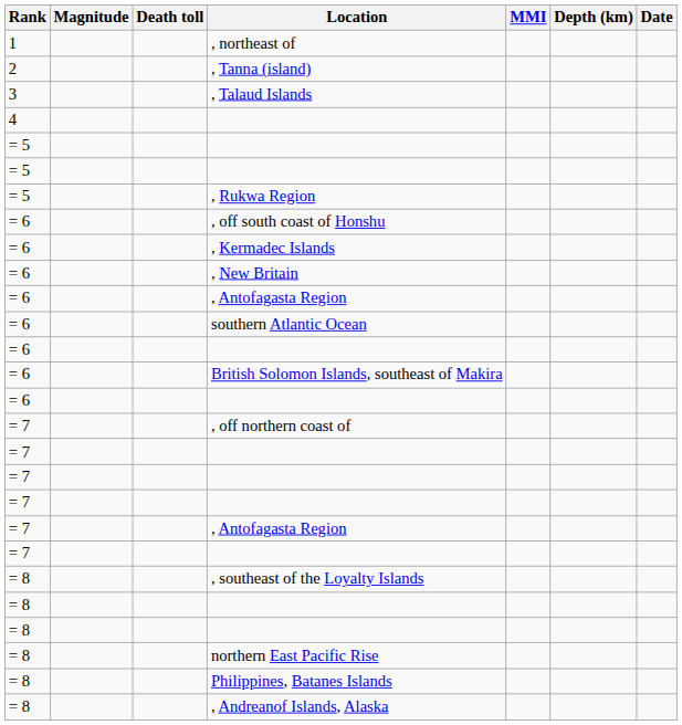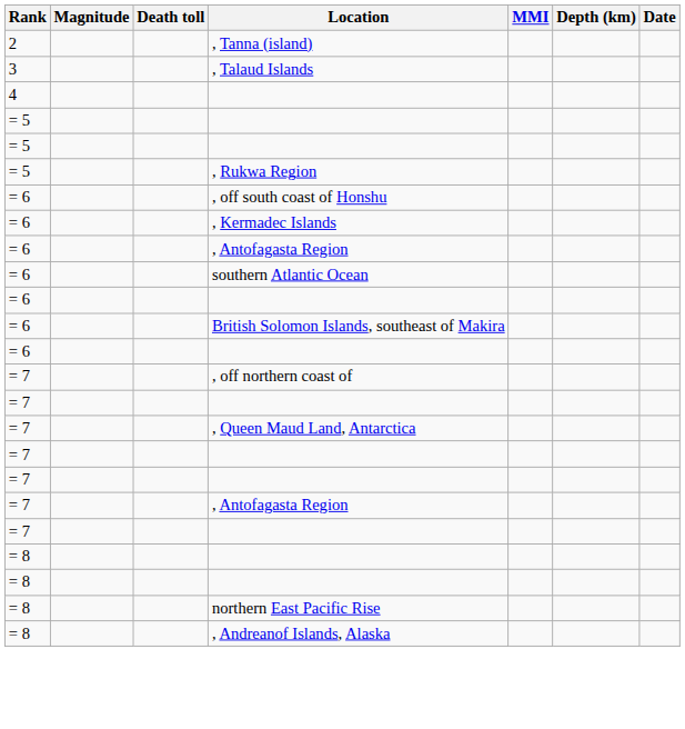 <table class="sortable wikitable" style="font-size:100%;">
 <tr>
 <th>Rank</th>
 <th>Magnitude</th>
 <th>Death toll</th>
 <th>Location</th>
 <th><a href='#'>MMI</a></th>
 <th>Depth (km)</th>
 <th>Date</th>
-</tr>
-<tr>
-<td>1</td>
-<td></td>
-<td></td>
-<td>, northeast of</td>
-<td></td>
-<td></td>
-<td></td>
 </tr>
 <tr>
 <td>2</td>
 <td></td>
 <td></td>
 <td>, <a href='#'>Tanna (island)</a></td>
 <td></td>
 <td></td>
 <td></td>
 </tr>
 <tr>
 <td>3</td>
 <td></td>
 <td></td>
 <td>, <a href='#'>Talaud Islands</a></td>
 <td></td>
 <td></td>
 <td></td>
 </tr>
 <tr>
 <td>4</td>
 <td></td>
 <td></td>
 <td></td>
 <td></td>
 <td></td>
 <td></td>
 </tr>
 <tr>
 <td>= 5</td>
 <td></td>
 <td></td>
 <td></td>
 <td></td>
 <td></td>
 <td></td>
 </tr>
 <tr>
 <td>= 5</td>
 <td></td>
 <td></td>
 <td></td>
 <td></td>
 <td></td>
 <td></td>
 </tr>
 <tr>
 <td>= 5</td>
 <td></td>
 <td></td>
 <td>, <a href='#'>Rukwa Region</a></td>
 <td></td>
 <td></td>
 <td></td>
 </tr>
 <tr>
 <td>= 6</td>
 <td></td>
 <td></td>
 <td>, off south coast of <a href='#'>Honshu</a></td>
 <td></td>
 <td></td>
 <td></td>
 </tr>
 <tr>
 <td>= 6</td>
 <td></td>
 <td></td>
 <td>, <a href='#'>Kermadec Islands</a></td>
 <td></td>
 <td></td>
 <td></td>
 </tr>
 <tr>
 <td>= 6</td>
 <td></td>
 <td></td>
-<td>, <a href='#'>New Britain</a></td>
-<td></td>
-<td></td>
-<td></td>
-</tr>
-<tr>
-<td>= 6</td>
-<td></td>
-<td></td>
 <td>, <a href='#'>Antofagasta Region</a></td>
 <td></td>
 <td></td>
 <td></td>
 </tr>
 <tr>
 <td>= 6</td>
 <td></td>
 <td></td>
 <td>southern <a href='#'>Atlantic Ocean</a></td>
 <td></td>
 <td></td>
 <td></td>
 </tr>
 <tr>
 <td>= 6</td>
 <td></td>
 <td></td>
 <td></td>
 <td></td>
 <td></td>
 <td></td>
 </tr>
 <tr>
 <td>= 6</td>
 <td></td>
 <td></td>
 <td> <a href='#'>British Solomon Islands</a>, southeast of <a href='#'>Makira</a></td>
 <td></td>
 <td></td>
 <td></td>
 </tr>
 <tr>
 <td>= 6</td>
 <td></td>
 <td></td>
 <td></td>
 <td></td>
 <td></td>
 <td></td>
 </tr>
 <tr>
 <td>= 7</td>
 <td></td>
 <td></td>
 <td>, off northern coast of</td>
 <td></td>
 <td></td>
 <td></td>
 </tr>
 <tr>
 <td>= 7</td>
 <td></td>
 <td></td>
 <td></td>
 <td></td>
 <td></td>
 <td></td>
 </tr>
 <tr>
 <td>= 7</td>
 <td></td>
 <td></td>
+<td>, <a href='#'>Queen Maud Land</a>, <a href='#'>Antarctica</a></td>
+<td></td>
+<td></td>
+<td></td>
+</tr>
+<tr>
+<td>= 7</td>
+<td></td>
+<td></td>
 <td></td>
 <td></td>
 <td></td>
 <td></td>
 </tr>
 <tr>
 <td>= 7</td>
 <td></td>
 <td></td>
 <td></td>
 <td></td>
 <td></td>
 <td></td>
 </tr>
 <tr>
 <td>= 7</td>
 <td></td>
 <td></td>
 <td>, <a href='#'>Antofagasta Region</a></td>
 <td></td>
 <td></td>
 <td></td>
 </tr>
 <tr>
 <td>= 7</td>
 <td></td>
 <td></td>
 <td></td>
 <td></td>
 <td></td>
 <td></td>
 </tr>
 <tr>
 <td>= 8</td>
 <td></td>
 <td></td>
-<td>, southeast of the <a href='#'>Loyalty Islands</a></td>
-<td></td>
-<td></td>
-<td></td>
-</tr>
-<tr>
-<td>= 8</td>
-<td></td>
-<td></td>
 <td></td>
 <td></td>
 <td></td>
 <td></td>
 </tr>
 <tr>
 <td>= 8</td>
 <td></td>
 <td></td>
 <td></td>
 <td></td>
 <td></td>
 <td></td>
 </tr>
 <tr>
 <td>= 8</td>
 <td></td>
 <td></td>
 <td>northern <a href='#'>East Pacific Rise</a></td>
 <td></td>
 <td></td>
 <td></td>
 </tr>
 <tr>
 <td>= 8</td>
 <td></td>
 <td></td>
-<td> <a href='#'>Philippines</a>, <a href='#'>Batanes Islands</a></td>
-<td></td>
-<td></td>
-<td></td>
-</tr>
-<tr>
-<td>= 8</td>
-<td></td>
-<td></td>
 <td>, <a href='#'>Andreanof Islands</a>, <a href='#'>Alaska</a></td>
 <td></td>
 <td></td>
 <td></td>
 </tr>
 </table>
